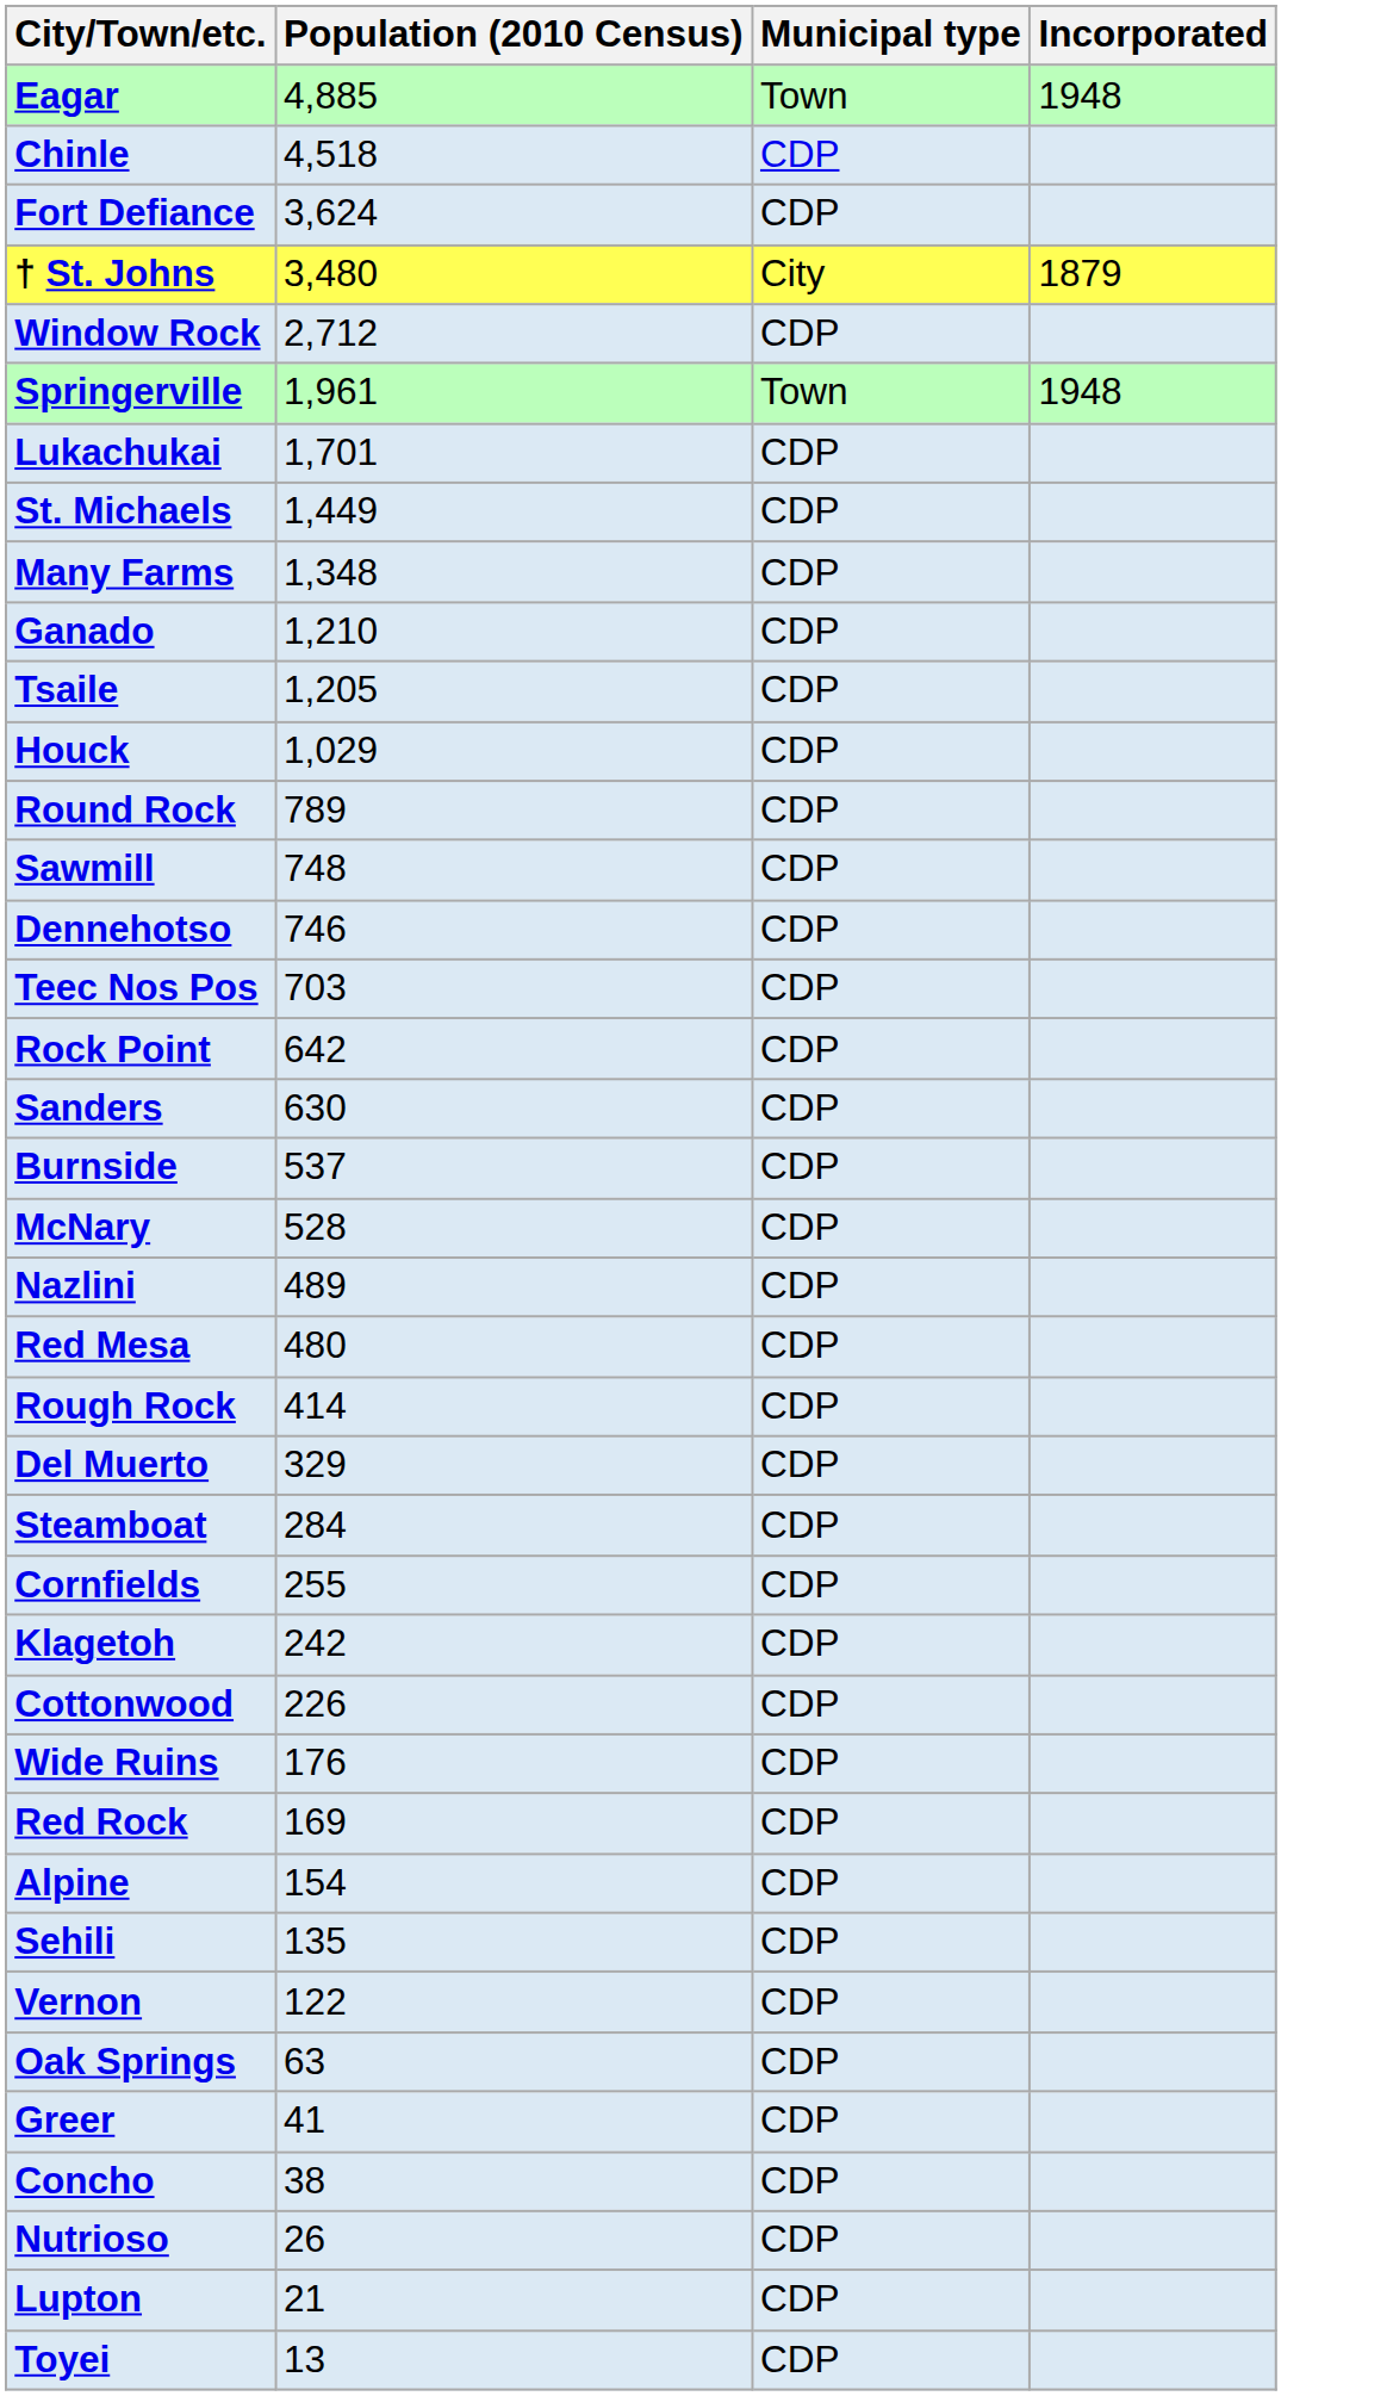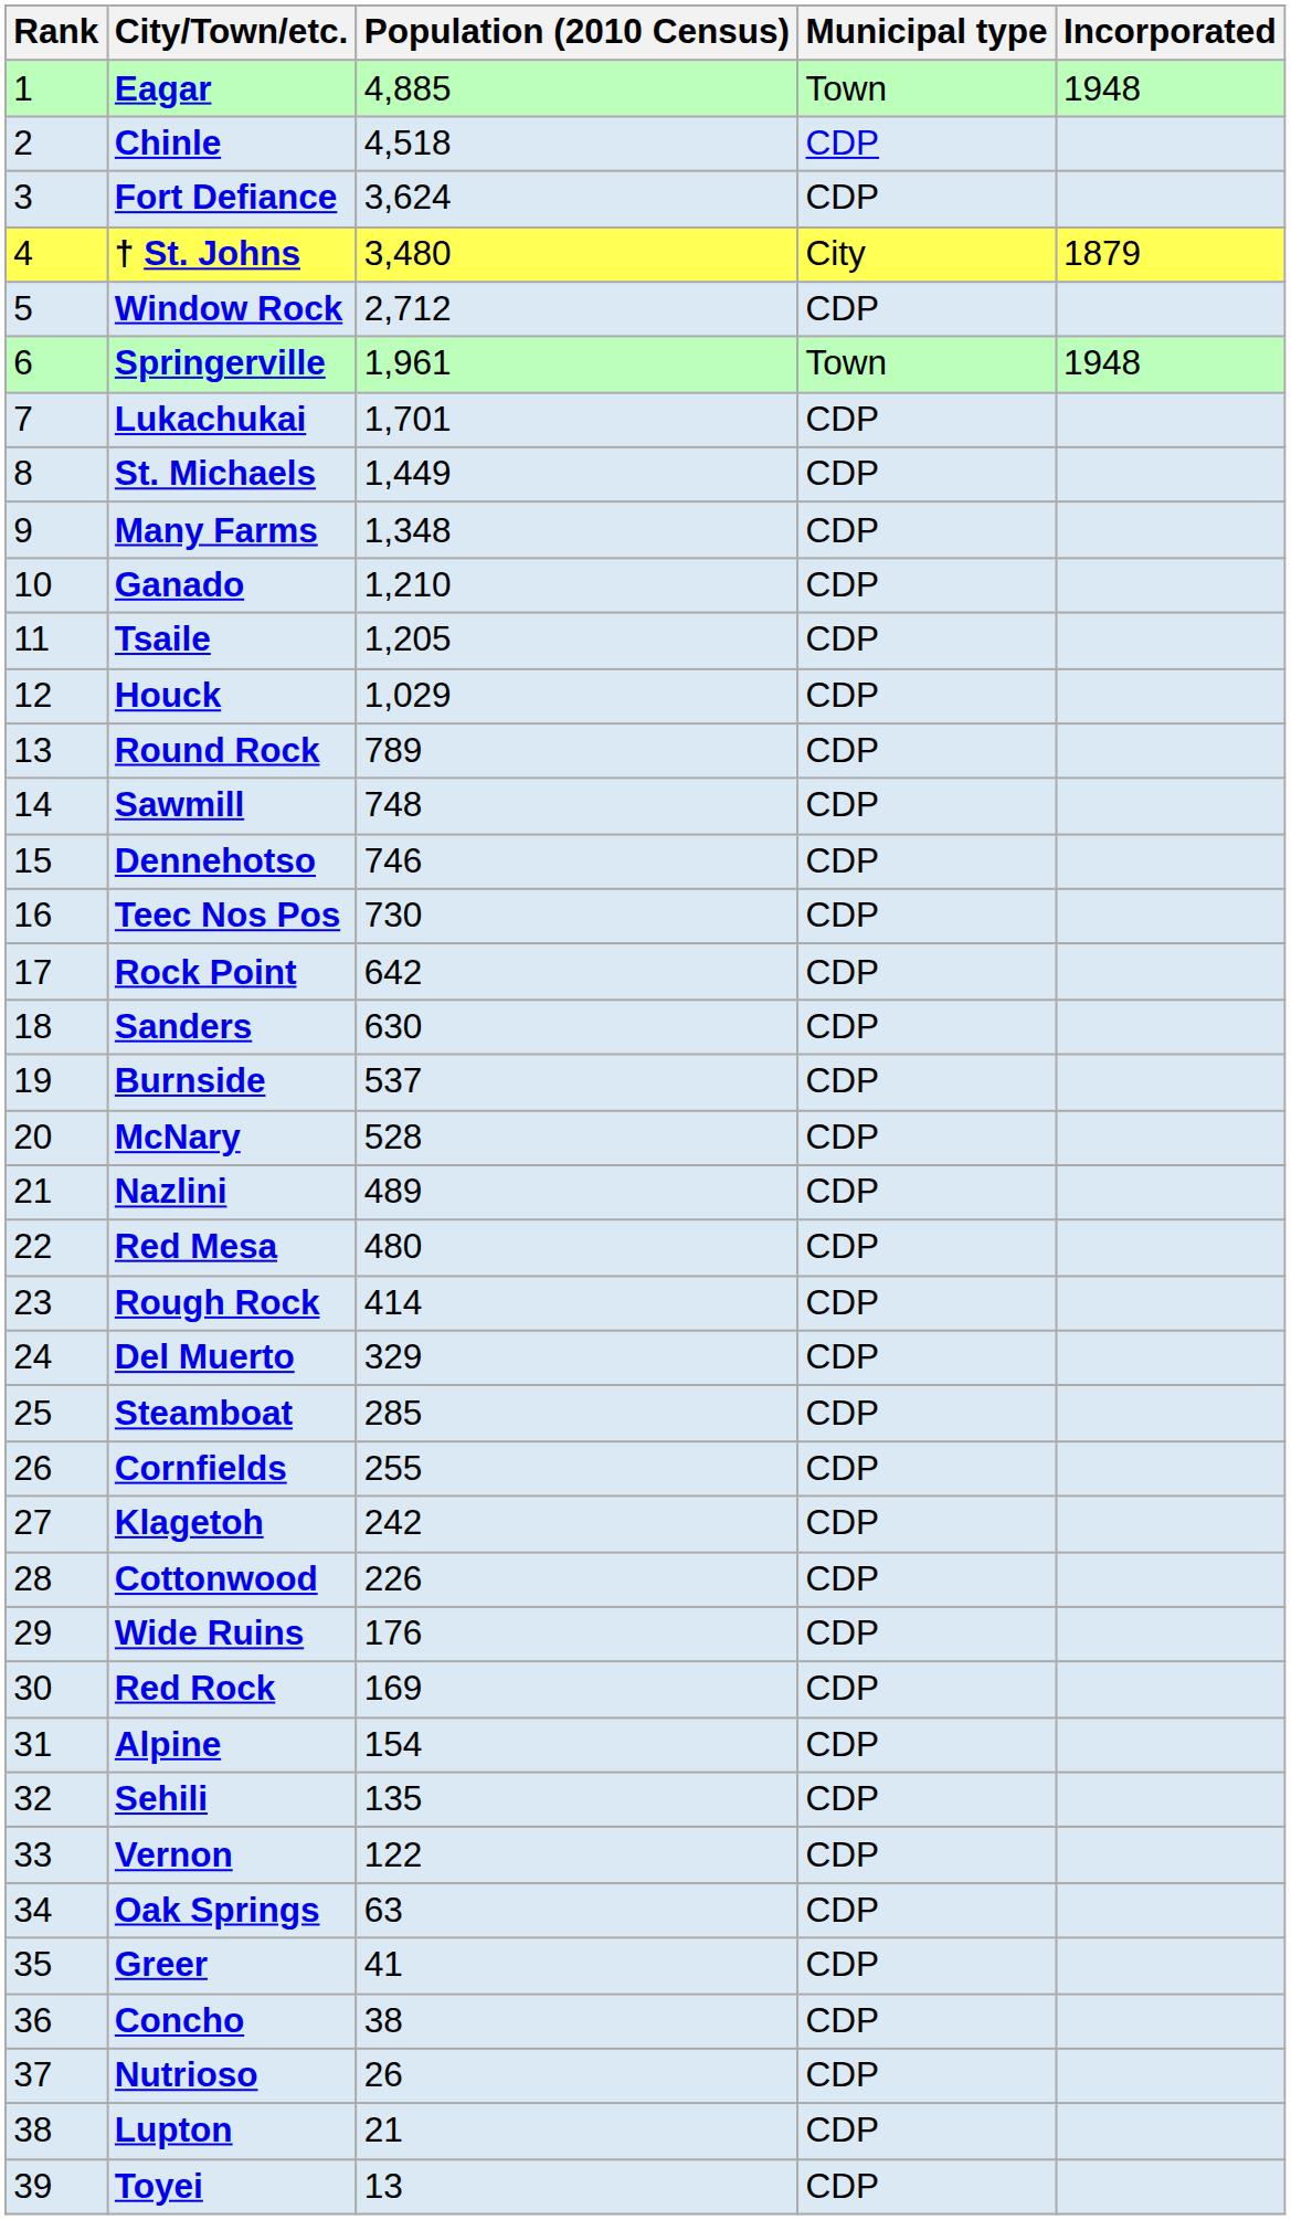 <table class="wikitable sortable">
 <tr>
+<th>Rank</th>
 <th>City/Town/etc.</th>
 <th>Population (2010 Census)</th>
 <th>Municipal type</th>
 <th>Incorporated</th>
 </tr>
 <tr style="background-color:#BBFFBB;">
+<td>1</td>
 <td><strong><a href='#'>Eagar</a></strong></td>
 <td>4,885</td>
 <td>Town</td>
 <td>1948</td>
 </tr>
 <tr style="background-color:#DBE9F4;">
+<td>2</td>
 <td><strong><a href='#'>Chinle</a></strong></td>
 <td>4,518</td>
 <td><a href='#'>CDP</a></td>
 <td></td>
 </tr>
 <tr style="background-color:#DBE9F4;">
+<td>3</td>
 <td><strong><a href='#'>Fort Defiance</a></strong></td>
 <td>3,624</td>
 <td>CDP</td>
 <td></td>
 </tr>
 <tr style="background-color:#FFFF54;">
+<td>4</td>
 <td><strong>† <a href='#'>St. Johns</a></strong></td>
 <td>3,480</td>
 <td>City</td>
 <td>1879</td>
 </tr>
 <tr style="background-color:#DBE9F4;">
+<td>5</td>
 <td><strong><a href='#'>Window Rock</a></strong></td>
 <td>2,712</td>
 <td>CDP</td>
 <td></td>
 </tr>
 <tr style="background-color:#BBFFBB;">
+<td>6</td>
 <td><strong><a href='#'>Springerville</a></strong></td>
 <td>1,961</td>
 <td>Town</td>
 <td>1948</td>
 </tr>
 <tr style="background-color:#DBE9F4;">
+<td>7</td>
 <td><strong><a href='#'>Lukachukai</a></strong></td>
 <td>1,701</td>
 <td>CDP</td>
 <td></td>
 </tr>
 <tr style="background-color:#DBE9F4;">
+<td>8</td>
 <td><strong><a href='#'>St. Michaels</a></strong></td>
 <td>1,449</td>
 <td>CDP</td>
 <td></td>
 </tr>
 <tr style="background-color:#DBE9F4;">
+<td>9</td>
 <td><strong><a href='#'>Many Farms</a></strong></td>
 <td>1,348</td>
 <td>CDP</td>
 <td></td>
 </tr>
 <tr style="background-color:#DBE9F4;">
+<td>10</td>
 <td><strong><a href='#'>Ganado</a></strong></td>
 <td>1,210</td>
 <td>CDP</td>
 <td></td>
 </tr>
 <tr style="background-color:#DBE9F4;">
+<td>11</td>
 <td><strong><a href='#'>Tsaile</a></strong></td>
 <td>1,205</td>
 <td>CDP</td>
 <td></td>
 </tr>
 <tr style="background-color:#DBE9F4;">
+<td>12</td>
 <td><strong><a href='#'>Houck</a></strong></td>
 <td>1,029</td>
 <td>CDP</td>
 <td></td>
 </tr>
 <tr style="background-color:#DBE9F4;">
+<td>13</td>
 <td><strong><a href='#'>Round Rock</a></strong></td>
 <td>789</td>
 <td>CDP</td>
 <td></td>
 </tr>
 <tr style="background-color:#DBE9F4;">
+<td>14</td>
 <td><strong><a href='#'>Sawmill</a></strong></td>
 <td>748</td>
 <td>CDP</td>
 <td></td>
 </tr>
 <tr style="background-color:#DBE9F4;">
+<td>15</td>
 <td><strong><a href='#'>Dennehotso</a></strong></td>
 <td>746</td>
 <td>CDP</td>
 <td></td>
 </tr>
 <tr style="background-color:#DBE9F4;">
+<td>16</td>
 <td><strong><a href='#'>Teec Nos Pos</a></strong></td>
-<td>703</td>
+<td>730</td>
 <td>CDP</td>
 <td></td>
 </tr>
 <tr style="background-color:#DBE9F4;">
+<td>17</td>
 <td><strong><a href='#'>Rock Point</a></strong></td>
 <td>642</td>
 <td>CDP</td>
 <td></td>
 </tr>
 <tr style="background-color:#DBE9F4;">
+<td>18</td>
 <td><strong><a href='#'>Sanders</a></strong></td>
 <td>630</td>
 <td>CDP</td>
 <td></td>
 </tr>
 <tr style="background-color:#DBE9F4;">
+<td>19</td>
 <td><strong><a href='#'>Burnside</a></strong></td>
 <td>537</td>
 <td>CDP</td>
 <td></td>
 </tr>
 <tr style="background-color:#DBE9F4;">
+<td>20</td>
 <td><strong><a href='#'>McNary</a></strong></td>
 <td>528</td>
 <td>CDP</td>
 <td></td>
 </tr>
 <tr style="background-color:#DBE9F4;">
+<td>21</td>
 <td><strong><a href='#'>Nazlini</a></strong></td>
 <td>489</td>
 <td>CDP</td>
 <td></td>
 </tr>
 <tr style="background-color:#DBE9F4;">
+<td>22</td>
 <td><strong><a href='#'>Red Mesa</a></strong></td>
 <td>480</td>
 <td>CDP</td>
 <td></td>
 </tr>
 <tr style="background-color:#DBE9F4;">
+<td>23</td>
 <td><strong><a href='#'>Rough Rock</a></strong></td>
 <td>414</td>
 <td>CDP</td>
 <td></td>
 </tr>
 <tr style="background-color:#DBE9F4;">
+<td>24</td>
 <td><strong><a href='#'>Del Muerto</a></strong></td>
 <td>329</td>
 <td>CDP</td>
 <td></td>
 </tr>
 <tr style="background-color:#DBE9F4;">
+<td>25</td>
 <td><strong><a href='#'>Steamboat</a></strong></td>
-<td>284</td>
+<td>285</td>
 <td>CDP</td>
 <td></td>
 </tr>
 <tr style="background-color:#DBE9F4;">
+<td>26</td>
 <td><strong><a href='#'>Cornfields</a></strong></td>
 <td>255</td>
 <td>CDP</td>
 <td></td>
 </tr>
 <tr style="background-color:#DBE9F4;">
+<td>27</td>
 <td><strong><a href='#'>Klagetoh</a></strong></td>
 <td>242</td>
 <td>CDP</td>
 <td></td>
 </tr>
 <tr style="background-color:#DBE9F4;">
+<td>28</td>
 <td><strong><a href='#'>Cottonwood</a></strong></td>
 <td>226</td>
 <td>CDP</td>
 <td></td>
 </tr>
 <tr style="background-color:#DBE9F4;">
+<td>29</td>
 <td><strong><a href='#'>Wide Ruins</a></strong></td>
 <td>176</td>
 <td>CDP</td>
 <td></td>
 </tr>
 <tr style="background-color:#DBE9F4;">
+<td>30</td>
 <td><strong><a href='#'>Red Rock</a></strong></td>
 <td>169</td>
 <td>CDP</td>
 <td></td>
 </tr>
 <tr style="background-color:#DBE9F4;">
+<td>31</td>
 <td><strong><a href='#'>Alpine</a></strong></td>
 <td>154</td>
 <td>CDP</td>
 <td></td>
 </tr>
 <tr style="background-color:#DBE9F4;">
+<td>32</td>
 <td><strong><a href='#'>Sehili</a></strong></td>
 <td>135</td>
 <td>CDP</td>
 <td></td>
 </tr>
 <tr style="background-color:#DBE9F4;">
+<td>33</td>
 <td><strong><a href='#'>Vernon</a></strong></td>
 <td>122</td>
 <td>CDP</td>
 <td></td>
 </tr>
 <tr style="background-color:#DBE9F4;">
+<td>34</td>
 <td><strong><a href='#'>Oak Springs</a></strong></td>
 <td>63</td>
 <td>CDP</td>
 <td></td>
 </tr>
 <tr style="background-color:#DBE9F4;">
+<td>35</td>
 <td><strong><a href='#'>Greer</a></strong></td>
 <td>41</td>
 <td>CDP</td>
 <td></td>
 </tr>
 <tr style="background-color:#DBE9F4;">
+<td>36</td>
 <td><strong><a href='#'>Concho</a></strong></td>
 <td>38</td>
 <td>CDP</td>
 <td></td>
 </tr>
 <tr style="background-color:#DBE9F4;">
+<td>37</td>
 <td><strong><a href='#'>Nutrioso</a></strong></td>
 <td>26</td>
 <td>CDP</td>
 <td></td>
 </tr>
 <tr style="background-color:#DBE9F4;">
+<td>38</td>
 <td><strong><a href='#'>Lupton</a></strong></td>
 <td>21</td>
 <td>CDP</td>
 <td></td>
 </tr>
 <tr style="background-color:#DBE9F4;">
+<td>39</td>
 <td><strong><a href='#'>Toyei</a></strong></td>
 <td>13</td>
 <td>CDP</td>
 <td></td>
 </tr>
 </table>
